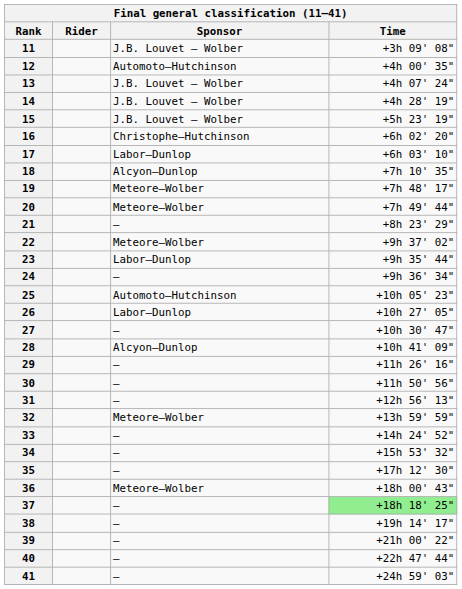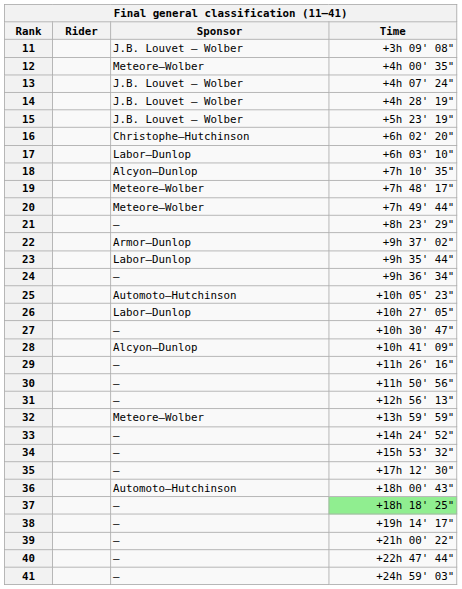 <table class="collapsible collapsed wikitable" style="width:42em;margin-top:-1px;">
 <tr>
 <th scope="col" colspan="4">Final general classification (11–41)</th>
 </tr>
 <tr>
 <th scope="col">Rank</th>
 <th scope="col">Rider</th>
 <th scope="col">Sponsor</th>
 <th scope="col">Time</th>
 </tr>
 <tr>
 <th scope="row">11</th>
 <td></td>
 <td>J.B. Louvet – Wolber</td>
 <td style="text-align:right;">+3h 09' 08"</td>
 </tr>
 <tr>
 <th scope="row">12</th>
 <td></td>
-<td>Automoto–Hutchinson</td>
+<td>Meteore–Wolber</td>
 <td style="text-align:right;">+4h 00' 35"</td>
 </tr>
 <tr>
 <th scope="row">13</th>
 <td></td>
 <td>J.B. Louvet – Wolber</td>
 <td style="text-align:right;">+4h 07' 24"</td>
 </tr>
 <tr>
 <th scope="row">14</th>
 <td></td>
 <td>J.B. Louvet – Wolber</td>
 <td style="text-align:right;">+4h 28' 19"</td>
 </tr>
 <tr>
 <th scope="row">15</th>
 <td></td>
 <td>J.B. Louvet – Wolber</td>
 <td style="text-align:right;">+5h 23' 19"</td>
 </tr>
 <tr>
 <th scope="row">16</th>
 <td></td>
 <td>Christophe–Hutchinson</td>
 <td style="text-align:right;">+6h 02' 20"</td>
 </tr>
 <tr>
 <th scope="row">17</th>
 <td></td>
 <td>Labor–Dunlop</td>
 <td style="text-align:right;">+6h 03' 10"</td>
 </tr>
 <tr>
 <th scope="row">18</th>
 <td></td>
 <td>Alcyon–Dunlop</td>
 <td style="text-align:right;">+7h 10' 35"</td>
 </tr>
 <tr>
 <th scope="row">19</th>
 <td></td>
 <td>Meteore–Wolber</td>
 <td style="text-align:right;">+7h 48' 17"</td>
 </tr>
 <tr>
 <th scope="row">20</th>
 <td></td>
 <td>Meteore–Wolber</td>
 <td style="text-align:right;">+7h 49' 44"</td>
 </tr>
 <tr>
 <th scope="row">21</th>
 <td></td>
 <td>—</td>
 <td style="text-align:right;">+8h 23' 29"</td>
 </tr>
 <tr>
 <th scope="row">22</th>
 <td></td>
-<td>Meteore–Wolber</td>
+<td>Armor–Dunlop</td>
 <td style="text-align:right;">+9h 37' 02"</td>
 </tr>
 <tr>
 <th scope="row">23</th>
 <td></td>
 <td>Labor–Dunlop</td>
 <td style="text-align:right;">+9h 35' 44"</td>
 </tr>
 <tr>
 <th scope="row">24</th>
 <td></td>
 <td>—</td>
 <td style="text-align:right;">+9h 36' 34"</td>
 </tr>
 <tr>
 <th scope="row">25</th>
 <td></td>
 <td>Automoto–Hutchinson</td>
 <td style="text-align:right;">+10h 05' 23"</td>
 </tr>
 <tr>
 <th scope="row">26</th>
 <td></td>
 <td>Labor–Dunlop</td>
 <td style="text-align:right;">+10h 27' 05"</td>
 </tr>
 <tr>
 <th scope="row">27</th>
 <td></td>
 <td>—</td>
 <td style="text-align:right;">+10h 30' 47"</td>
 </tr>
 <tr>
 <th scope="row">28</th>
 <td></td>
 <td>Alcyon–Dunlop</td>
 <td style="text-align:right;">+10h 41' 09"</td>
 </tr>
 <tr>
 <th scope="row">29</th>
 <td></td>
 <td>—</td>
 <td style="text-align:right;">+11h 26' 16"</td>
 </tr>
 <tr>
 <th scope="row">30</th>
 <td></td>
 <td>—</td>
 <td style="text-align:right;">+11h 50' 56"</td>
 </tr>
 <tr>
 <th scope="row">31</th>
 <td></td>
 <td>—</td>
 <td style="text-align:right;">+12h 56' 13"</td>
 </tr>
 <tr>
 <th scope="row">32</th>
 <td></td>
 <td>Meteore–Wolber</td>
 <td style="text-align:right;">+13h 59' 59"</td>
 </tr>
 <tr>
 <th scope="row">33</th>
 <td></td>
 <td>—</td>
 <td style="text-align:right;">+14h 24' 52"</td>
 </tr>
 <tr>
 <th scope="row">34</th>
 <td></td>
 <td>—</td>
 <td style="text-align:right;">+15h 53' 32"</td>
 </tr>
 <tr>
 <th scope="row">35</th>
 <td></td>
 <td>—</td>
 <td style="text-align:right;">+17h 12' 30"</td>
 </tr>
 <tr>
 <th scope="row">36</th>
 <td></td>
-<td>Meteore–Wolber</td>
+<td>Automoto–Hutchinson</td>
 <td style="text-align:right;">+18h 00' 43"</td>
 </tr>
 <tr>
 <th scope="row">37</th>
 <td></td>
 <td>—</td>
 <td style="background: lightgreen; text-align:right;">+18h 18' 25"</td>
 </tr>
 <tr>
 <th scope="row">38</th>
 <td></td>
 <td>—</td>
 <td style="text-align:right;">+19h 14' 17"</td>
 </tr>
 <tr>
 <th scope="row">39</th>
 <td></td>
 <td>—</td>
 <td style="text-align:right;">+21h 00' 22"</td>
 </tr>
 <tr>
 <th scope="row">40</th>
 <td></td>
 <td>—</td>
 <td style="text-align:right;">+22h 47' 44"</td>
 </tr>
 <tr>
 <th scope="row">41</th>
 <td></td>
 <td>—</td>
 <td style="text-align:right;">+24h 59' 03"</td>
 </tr>
 </table>
